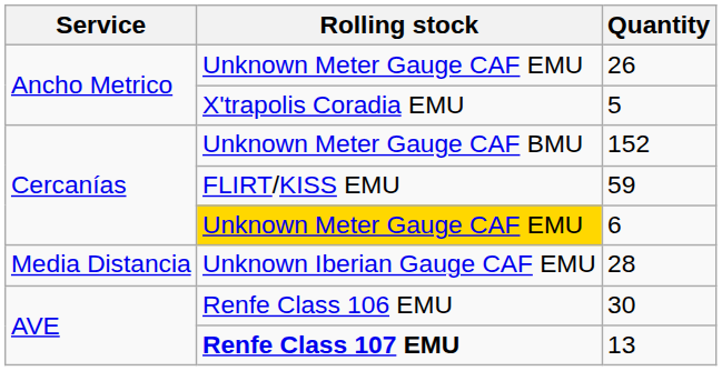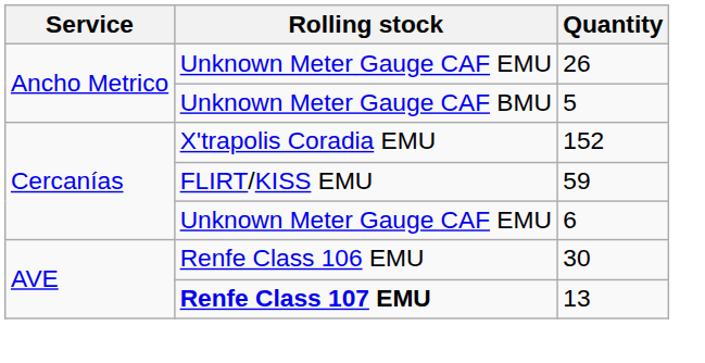 <table class="wikitable left">
 <tr>
 <th>Service</th>
 <th>Rolling stock</th>
 <th>Quantity</th>
 </tr>
 <tr>
 <td rowspan="2"><a href='#'>Ancho Metrico</a></td>
 <td><a href='#'>Unknown Meter Gauge CAF</a> EMU</td>
 <td>26</td>
 </tr>
 <tr>
-<td><a href='#'>X'trapolis Coradia</a> EMU</td>
+<td><a href='#'>Unknown Meter Gauge CAF</a> BMU</td>
 <td>5</td>
 </tr>
 <tr>
 <td rowspan="3"><a href='#'>Cercanías</a></td>
-<td><a href='#'>Unknown Meter Gauge CAF</a> BMU</td>
+<td><a href='#'>X'trapolis Coradia</a> EMU</td>
 <td>152</td>
 </tr>
 <tr>
 <td><a href='#'>FLIRT</a>/<a href='#'>KISS</a> EMU</td>
 <td>59</td>
 </tr>
 <tr>
-<td style="background: gold;"><a href='#'>Unknown Meter Gauge CAF</a> EMU</td>
+<td><a href='#'>Unknown Meter Gauge CAF</a> EMU</td>
 <td>6</td>
-</tr>
-<tr>
-<td rowspan="1"><a href='#'>Media Distancia</a></td>
-<td><a href='#'>Unknown Iberian Gauge CAF</a> EMU</td>
-<td>28</td>
 </tr>
 <tr>
 <td rowspan="2"><a href='#'>AVE</a></td>
 <td><a href='#'>Renfe Class 106</a> EMU</td>
 <td>30</td>
 </tr>
 <tr>
 <td><strong><a href='#'>Renfe Class 107</a> EMU</strong></td>
 <td>13</td>
 </tr>
 </table>
